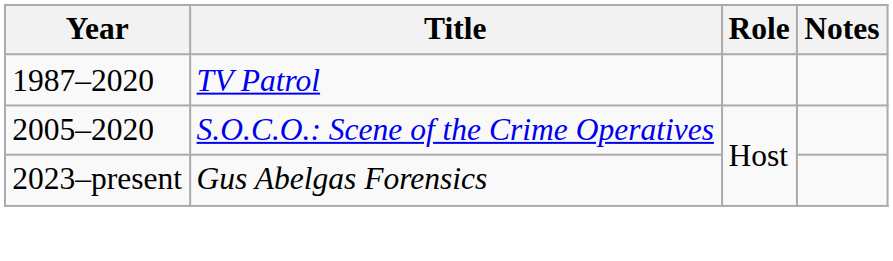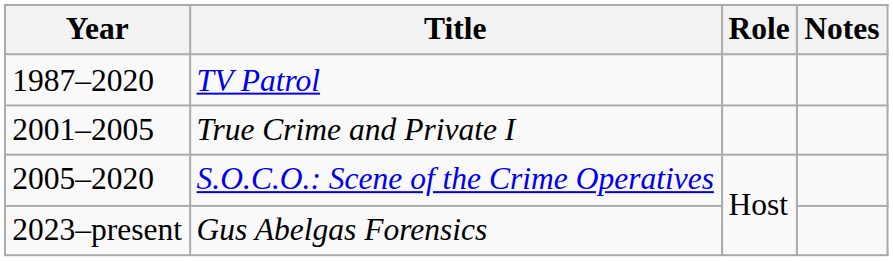 <table class="wikitable plainrowheaders sortable">
 <tr>
 <th scope="col">Year</th>
 <th scope="col">Title</th>
 <th scope="col">Role</th>
 <th scope="col" class="unsortable">Notes</th>
 </tr>
 <tr>
 <td>1987–2020</td>
 <td><em><a href='#'>TV Patrol</a></em></td>
+<td></td>
+<td></td>
+</tr>
+<tr>
+<td>2001–2005</td>
+<td><em>True Crime and Private I</em></td>
 <td></td>
 <td></td>
 </tr>
 <tr>
 <td>2005–2020</td>
 <td><em><a href='#'>S.O.C.O.: Scene of the Crime Operatives</a></em></td>
 <td rowspan="2">Host</td>
 <td></td>
 </tr>
 <tr>
 <td>2023–present</td>
 <td><em>Gus Abelgas Forensics</em></td>
 <td></td>
 </tr>
 </table>
